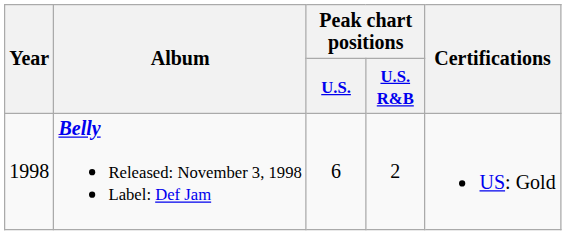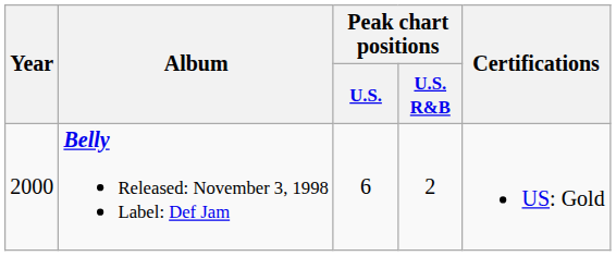 <table class="wikitable">
 <tr>
 <th rowspan="2">Year</th>
 <th rowspan="2">Album</th>
 <th colspan="2">Peak chart positions</th>
 <th rowspan="2">Certifications</th>
 </tr>
 <tr>
 <th width=40><small><a href='#'>U.S.</a></small></th>
 <th width=40><small><a href='#'>U.S. R&B</a></small></th>
 </tr>
 <tr>
-<td>1998</td>
+<td>2000</td>
 <td><strong><em><a href='#'>Belly</a></em></strong><br><ul><li><small>Released: November 3, 1998</small></li><li><small>Label: <a href='#'>Def Jam</a></small></li></ul></td>
 <td style="text-align:center;">6</td>
 <td style="text-align:center;">2</td>
 <td><br><ul><li><a href='#'>US</a>: Gold</li></ul></td>
 </tr>
 </table>
